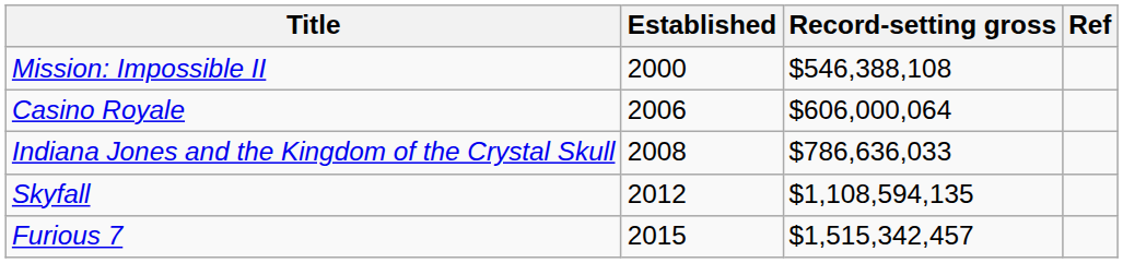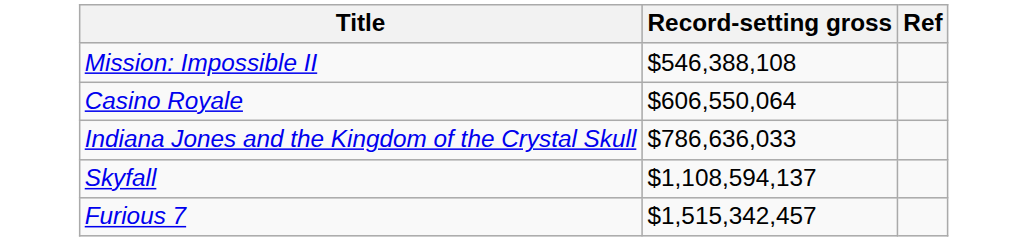 <table class="wikitable" style="margin:auto;">
 <tr>
 <th scope="col">Title</th>
-<th scope="col">Established</th>
 <th scope="col">Record-setting gross</th>
 <th scope="col">Ref</th>
 </tr>
 <tr>
 <td><em><a href='#'>Mission: Impossible II</a></em></td>
-<td>2000</td>
 <td>$546,388,108</td>
 <td></td>
 </tr>
 <tr>
 <td><em><a href='#'>Casino Royale</a></em></td>
-<td>2006</td>
-<td>$606,000,064</td>
+<td>$606,550,064</td>
 <td></td>
 </tr>
 <tr>
 <td><em><a href='#'>Indiana Jones and the Kingdom of the Crystal Skull</a></em></td>
-<td>2008</td>
 <td>$786,636,033</td>
 <td></td>
 </tr>
 <tr>
 <td><em><a href='#'>Skyfall</a></em></td>
-<td>2012</td>
-<td>$1,108,594,135</td>
+<td>$1,108,594,137</td>
 <td></td>
 </tr>
 <tr>
 <td><em><a href='#'>Furious 7</a></em></td>
-<td>2015</td>
 <td>$1,515,342,457</td>
 <td></td>
 </tr>
 </table>
